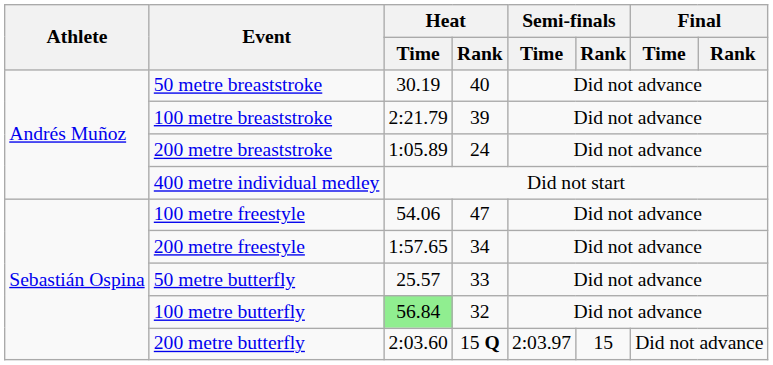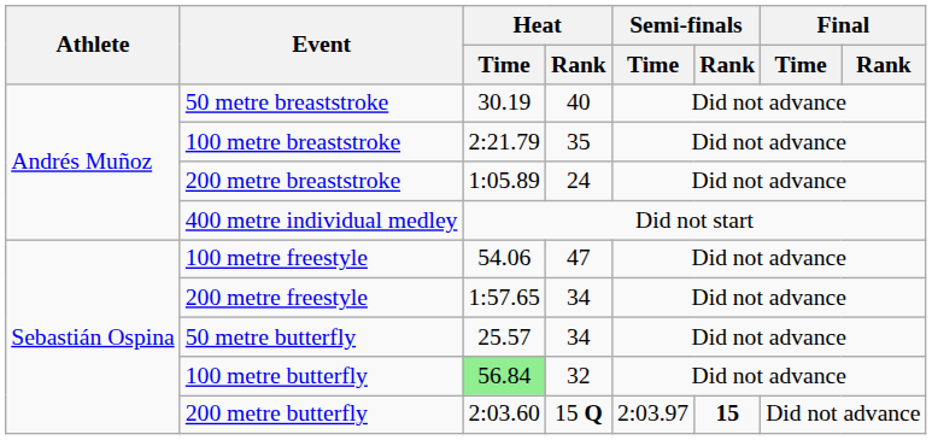 <table class="wikitable" style="font-size:90%; text-align:center">
 <tr>
 <th rowspan="2">Athlete</th>
 <th rowspan="2">Event</th>
 <th colspan="2">Heat</th>
 <th colspan="2">Semi-finals</th>
 <th colspan="2">Final</th>
 </tr>
 <tr>
 <th>Time</th>
 <th>Rank</th>
 <th>Time</th>
 <th>Rank</th>
 <th>Time</th>
 <th>Rank</th>
 </tr>
 <tr>
 <td align="left" rowspan="4"><a href='#'>Andrés Muñoz</a></td>
 <td align="left"><a href='#'>50 metre breaststroke</a></td>
 <td>30.19</td>
 <td>40</td>
 <td colspan="4">Did not advance</td>
 </tr>
 <tr>
 <td align="left"><a href='#'>100 metre breaststroke</a></td>
 <td>2:21.79</td>
-<td>39</td>
+<td>35</td>
 <td colspan="4">Did not advance</td>
 </tr>
 <tr>
 <td align="left"><a href='#'>200 metre breaststroke</a></td>
 <td>1:05.89</td>
 <td>24</td>
 <td colspan="4">Did not advance</td>
 </tr>
 <tr>
 <td align="left"><a href='#'>400 metre individual medley</a></td>
 <td colspan="6">Did not start</td>
 </tr>
 <tr>
 <td align="left" rowspan="5"><a href='#'>Sebastián Ospina</a></td>
 <td align="left"><a href='#'>100 metre freestyle</a></td>
 <td>54.06</td>
 <td>47</td>
 <td colspan="4">Did not advance</td>
 </tr>
 <tr>
 <td align="left"><a href='#'>200 metre freestyle</a></td>
 <td>1:57.65</td>
 <td>34</td>
 <td colspan="4">Did not advance</td>
 </tr>
 <tr>
 <td align="left"><a href='#'>50 metre butterfly</a></td>
 <td>25.57</td>
-<td>33</td>
+<td>34</td>
 <td colspan="4">Did not advance</td>
 </tr>
 <tr>
 <td align="left"><a href='#'>100 metre butterfly</a></td>
 <td style="background: lightgreen;">56.84</td>
 <td>32</td>
 <td colspan="4">Did not advance</td>
 </tr>
 <tr>
 <td align="left"><a href='#'>200 metre butterfly</a></td>
 <td>2:03.60</td>
 <td>15 <strong>Q</strong></td>
 <td>2:03.97</td>
-<td>15</td>
+<td><strong>15</strong></td>
 <td colspan="2">Did not advance</td>
 </tr>
 </table>
